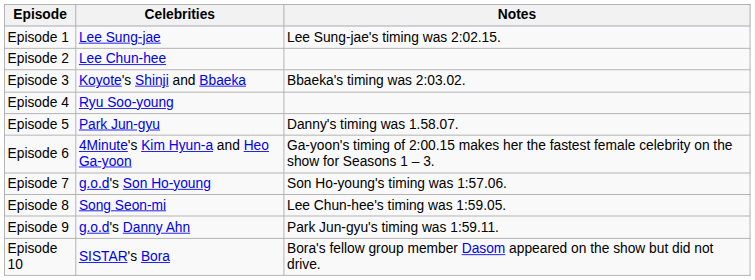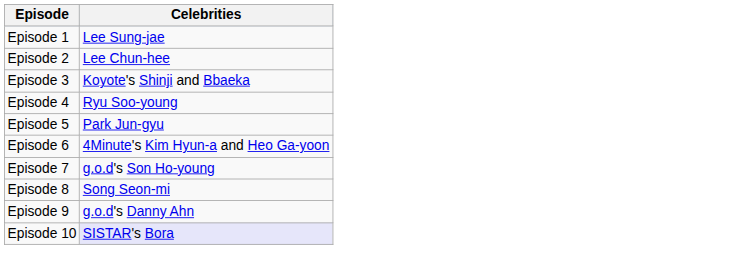 <table class="wikitable">
 <tr style="background:#b0c4de; text-align:center;">
 <th>Episode</th>
 <th>Celebrities</th>
-<th>Notes</th>
 </tr>
 <tr>
 <td>Episode 1</td>
 <td><a href='#'>Lee Sung-jae</a></td>
-<td>Lee Sung-jae's timing was 2:02.15.</td>
 </tr>
 <tr>
 <td>Episode 2</td>
 <td><a href='#'>Lee Chun-hee</a></td>
-<td></td>
 </tr>
 <tr>
 <td>Episode 3</td>
 <td><a href='#'>Koyote</a>'s <a href='#'>Shinji</a> and <a href='#'>Bbaeka</a></td>
-<td>Bbaeka's timing was 2:03.02.</td>
 </tr>
 <tr>
 <td>Episode 4</td>
 <td><a href='#'>Ryu Soo-young</a></td>
-<td></td>
 </tr>
 <tr>
 <td>Episode 5</td>
 <td><a href='#'>Park Jun-gyu</a></td>
-<td>Danny's timing was 1.58.07.</td>
 </tr>
 <tr>
 <td>Episode 6</td>
 <td><a href='#'>4Minute</a>'s <a href='#'>Kim Hyun-a</a> and <a href='#'>Heo Ga-yoon</a></td>
-<td>Ga-yoon's timing of 2:00.15 makes her the fastest female celebrity on the show for Seasons 1 – 3.</td>
 </tr>
 <tr>
 <td>Episode 7</td>
 <td><a href='#'>g.o.d</a>'s <a href='#'>Son Ho-young</a></td>
-<td>Son Ho-young's timing was 1:57.06.</td>
 </tr>
 <tr>
 <td>Episode 8</td>
 <td><a href='#'>Song Seon-mi</a></td>
-<td>Lee Chun-hee's timing was 1:59.05.</td>
 </tr>
 <tr>
 <td>Episode 9</td>
 <td><a href='#'>g.o.d</a>'s <a href='#'>Danny Ahn</a></td>
-<td>Park Jun-gyu's timing was 1:59.11.</td>
 </tr>
 <tr>
 <td>Episode 10</td>
-<td><a href='#'>SISTAR</a>'s <a href='#'>Bora</a></td>
-<td>Bora's fellow group member <a href='#'>Dasom</a> appeared on the show but did not drive.</td>
+<td style="background: lavender;"><a href='#'>SISTAR</a>'s <a href='#'>Bora</a></td>
 </tr>
 </table>
